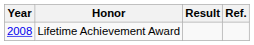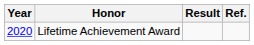 <table class="wikitable">
 <tr>
 <th>Year</th>
 <th>Honor</th>
 <th>Result</th>
 <th>Ref.</th>
 </tr>
 <tr>
-<td><a href='#'>2008</a></td>
+<td><a href='#'>2020</a></td>
 <td>Lifetime Achievement Award</td>
 <td></td>
 <td align="center"></td>
 </tr>
 </table>
